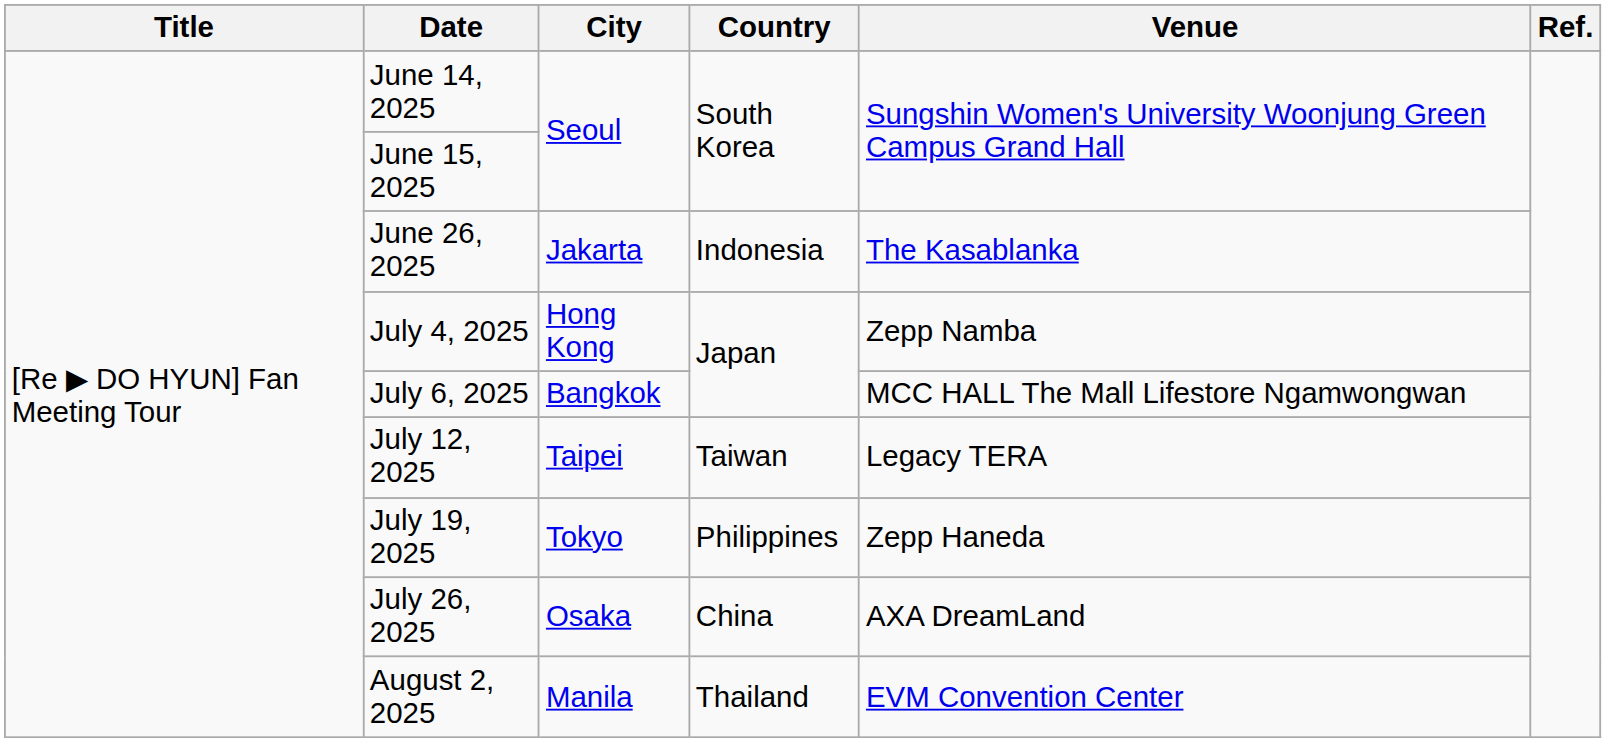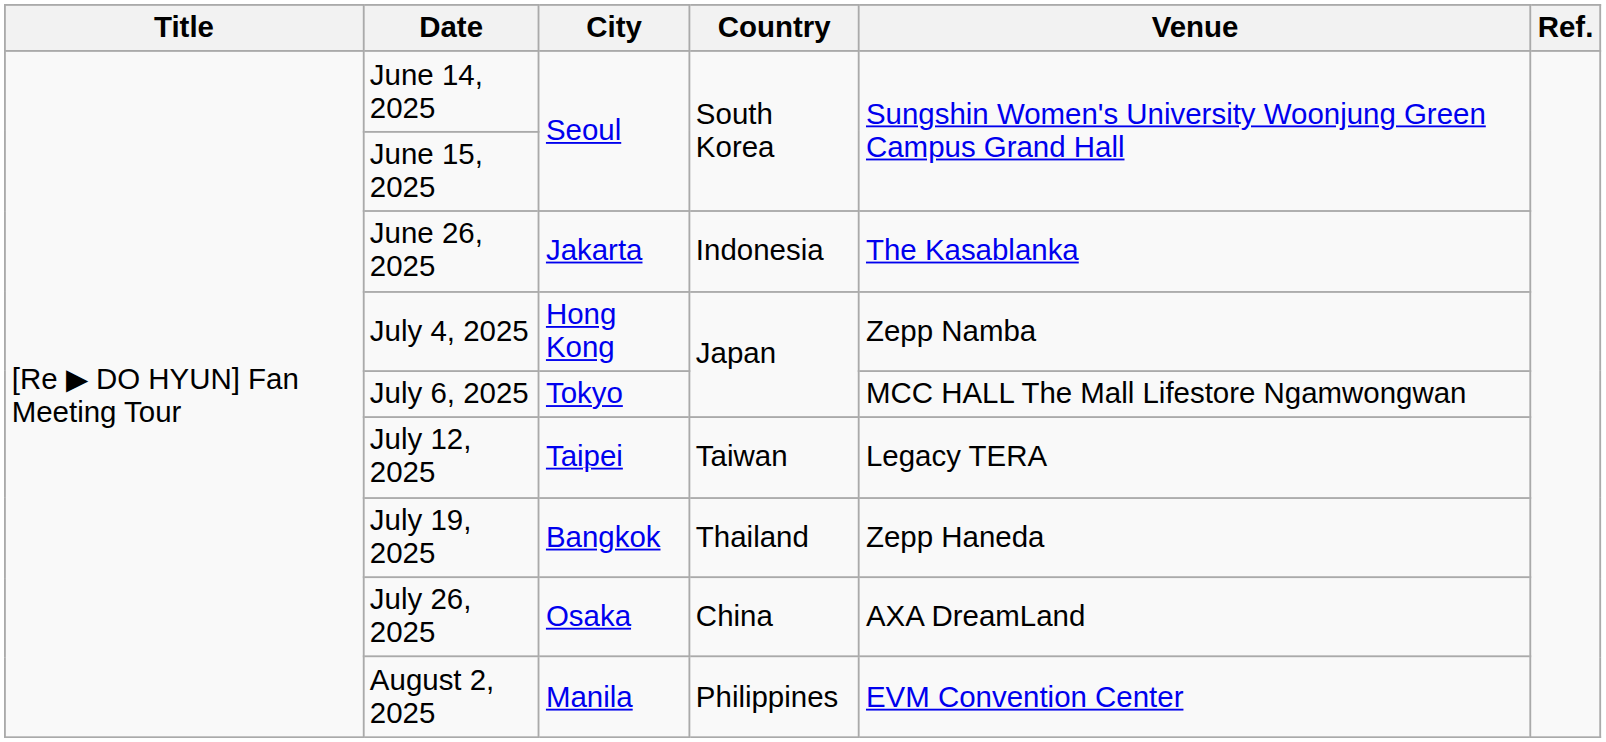 <table class="wikitable">
 <tr>
 <th>Title</th>
 <th>Date</th>
 <th>City</th>
 <th>Country</th>
 <th>Venue</th>
 <th><abbr>Ref.</abbr></th>
 </tr>
 <tr>
 <td rowspan="9">[Re ▶ DO HYUN] Fan Meeting Tour</td>
 <td>June 14, 2025</td>
 <td rowspan="2"><a href='#'>Seoul</a></td>
 <td rowspan="2">South Korea</td>
 <td rowspan="2"><a href='#'>Sungshin Women's University Woonjung Green Campus Grand Hall</a></td>
 <td rowspan="9"></td>
 </tr>
 <tr>
 <td>June 15, 2025</td>
 </tr>
 <tr>
 <td>June 26, 2025</td>
 <td><a href='#'>Jakarta</a></td>
 <td>Indonesia</td>
 <td><a href='#'>The Kasablanka</a></td>
 </tr>
 <tr>
 <td>July 4, 2025</td>
 <td><a href='#'>Hong Kong</a></td>
 <td rowspan="2">Japan</td>
 <td>Zepp Namba</td>
 </tr>
 <tr>
 <td>July 6, 2025</td>
-<td><a href='#'>Bangkok</a></td>
+<td><a href='#'>Tokyo</a></td>
 <td>MCC HALL The Mall Lifestore Ngamwongwan</td>
 </tr>
 <tr>
 <td>July 12, 2025</td>
 <td><a href='#'>Taipei</a></td>
 <td>Taiwan</td>
 <td>Legacy TERA</td>
 </tr>
 <tr>
 <td>July 19, 2025</td>
-<td><a href='#'>Tokyo</a></td>
-<td>Philippines</td>
+<td><a href='#'>Bangkok</a></td>
+<td>Thailand</td>
 <td>Zepp Haneda</td>
 </tr>
 <tr>
 <td>July 26, 2025</td>
 <td><a href='#'>Osaka</a></td>
 <td>China</td>
 <td>AXA DreamLand</td>
 </tr>
 <tr>
 <td>August 2, 2025</td>
 <td><a href='#'>Manila</a></td>
-<td>Thailand</td>
+<td>Philippines</td>
 <td><a href='#'>EVM Convention Center</a></td>
 </tr>
 </table>
